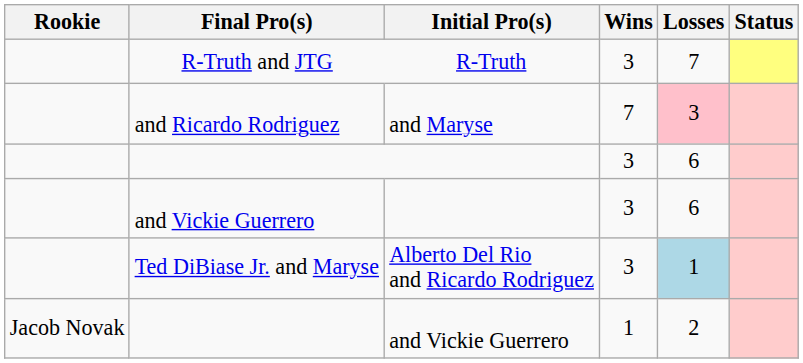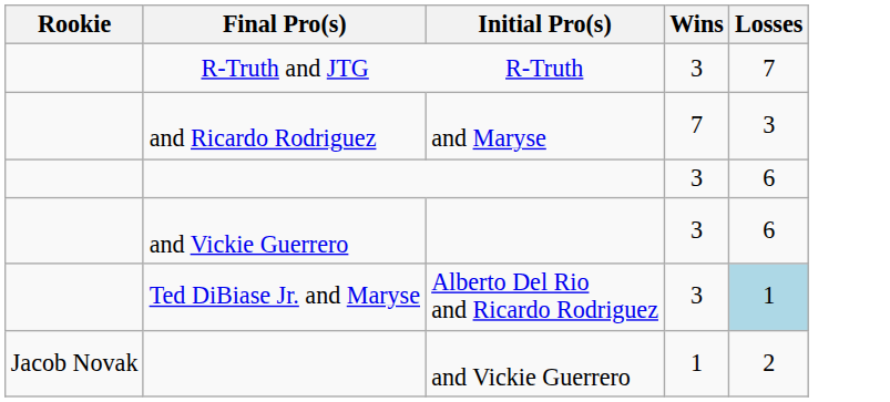 <table class="wikitable sortable" style="text-align:center;">
 <tr>
 <th>Rookie</th>
 <th>Final Pro(s)</th>
 <th>Initial Pro(s)</th>
 <th>Wins</th>
 <th>Losses</th>
-<th>Status</th>
 </tr>
 <tr>
 <td style="text-align:left;"></td>
 <td><span><a href='#'>R-Truth</a> and <a href='#'>JTG</a></span></td>
 <td style="border-left:2px solid #fff; border-left-style:hidden; padding:0.4em 0;"><div><a href='#'>R-Truth</a></div></td>
 <td>3</td>
 <td>7</td>
-<td style="background:#FFFF7F"></td>
 </tr>
 <tr>
 <td style="text-align:left;"></td>
 <td style="text-align:left;"><br>and <a href='#'>Ricardo Rodriguez</a></td>
 <td style="text-align:left;"><br>and <a href='#'>Maryse</a></td>
 <td>7</td>
-<td style="background: pink;">3</td>
-<td style="background:#fcc;"></td>
+<td>3</td>
 </tr>
 <tr>
 <td style="text-align:left;"></td>
 <td><span></span></td>
 <td style="border-left:2px solid #fff; border-left-style:hidden; padding:0.4em 0;"><div></div></td>
 <td>3</td>
 <td>6</td>
-<td style="background:#fcc;"></td>
 </tr>
 <tr>
 <td style="text-align:left;"></td>
 <td style="text-align:left;"><br>and <a href='#'>Vickie Guerrero</a></td>
 <td style="text-align:left;"></td>
 <td>3</td>
 <td>6</td>
-<td style="background:#fcc;"></td>
 </tr>
 <tr>
 <td style="text-align:left;"></td>
 <td style="text-align:left;"><a href='#'>Ted DiBiase Jr.</a> and <a href='#'>Maryse</a></td>
 <td style="text-align:left;"><a href='#'>Alberto Del Rio</a><br>and <a href='#'>Ricardo Rodriguez</a></td>
 <td>3</td>
 <td style="background: lightblue;">1</td>
-<td style="background:#fcc;"></td>
 </tr>
 <tr>
 <td style="text-align:left;">Jacob Novak</td>
 <td style="text-align:left;"></td>
 <td style="text-align:left;"><br>and Vickie Guerrero</td>
 <td>1</td>
 <td>2</td>
-<td style="background:#fcc;"></td>
 </tr>
 </table>
